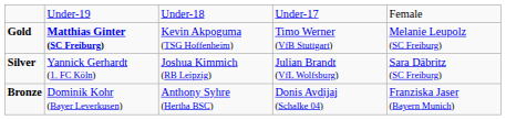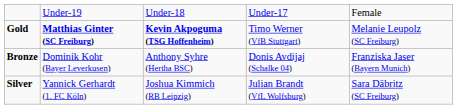 <table class="wikitable">
 <tr>
 <td></td>
 <td width="23%"><a href='#'>Under-19</a></td>
 <td width="23%"><a href='#'>Under-18</a></td>
 <td width="23%"><a href='#'>Under-17</a></td>
 <td width="23%">Female</td>
 </tr>
 <tr>
 <td valign="top"><strong>Gold</strong></td>
 <td><strong><a href='#'>Matthias Ginter</a> <br><small>(<a href='#'>SC Freiburg</a>)</small></strong></td>
-<td><a href='#'>Kevin Akpoguma</a><br><small>(<a href='#'>TSG Hoffenheim</a>)</small></td>
+<td><strong><a href='#'>Kevin Akpoguma</a><br><small>(<a href='#'>TSG Hoffenheim</a>)</small></strong></td>
 <td><a href='#'>Timo Werner</a> <br><small>(<a href='#'>VfB Stuttgart</a>)</small></td>
 <td><a href='#'>Melanie Leupolz</a> <br><small>(<a href='#'>SC Freiburg</a>)</small></td>
+</tr>
+<tr>
+<td valign="top"><strong>Bronze</strong></td>
+<td><a href='#'>Dominik Kohr</a> <br><small>(<a href='#'>Bayer Leverkusen</a>)</small></td>
+<td><a href='#'>Anthony Syhre</a> <br><small>(<a href='#'>Hertha BSC</a>)</small></td>
+<td><a href='#'>Donis Avdijaj</a> <br><small>(<a href='#'>Schalke 04</a>)</small></td>
+<td><a href='#'>Franziska Jaser</a> <br><small>(<a href='#'>Bayern Munich</a>)</small></td>
 </tr>
 <tr>
 <td valign="top"><strong>Silver</strong></td>
 <td><a href='#'>Yannick Gerhardt</a> <br><small>(<a href='#'>1. FC Köln</a>)</small></td>
 <td><a href='#'>Joshua Kimmich</a> <br><small>(<a href='#'>RB Leipzig</a>)</small></td>
 <td><a href='#'>Julian Brandt</a> <br><small>(<a href='#'>VfL Wolfsburg</a>)</small></td>
 <td><a href='#'>Sara Däbritz</a> <br><small>(<a href='#'>SC Freiburg</a>)</small></td>
 </tr>
-<tr>
-<td valign="top"><strong>Bronze</strong></td>
-<td><a href='#'>Dominik Kohr</a> <br><small>(<a href='#'>Bayer Leverkusen</a>)</small></td>
-<td><a href='#'>Anthony Syhre</a> <br><small>(<a href='#'>Hertha BSC</a>)</small></td>
-<td><a href='#'>Donis Avdijaj</a> <br><small>(<a href='#'>Schalke 04</a>)</small></td>
-<td><a href='#'>Franziska Jaser</a> <br><small>(<a href='#'>Bayern Munich</a>)</small></td>
-</tr>
 </table>
